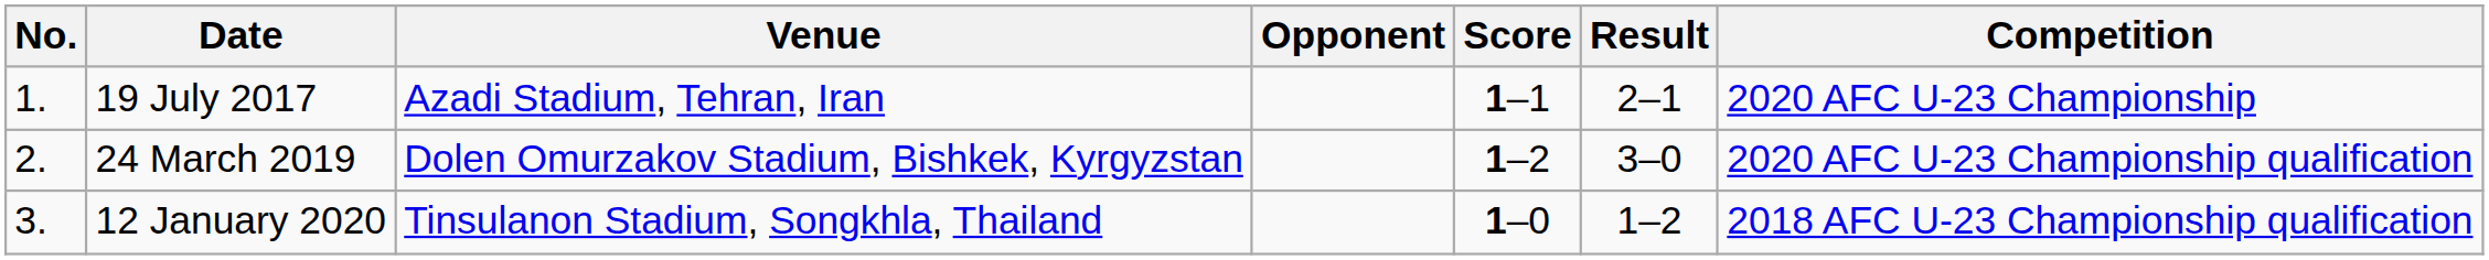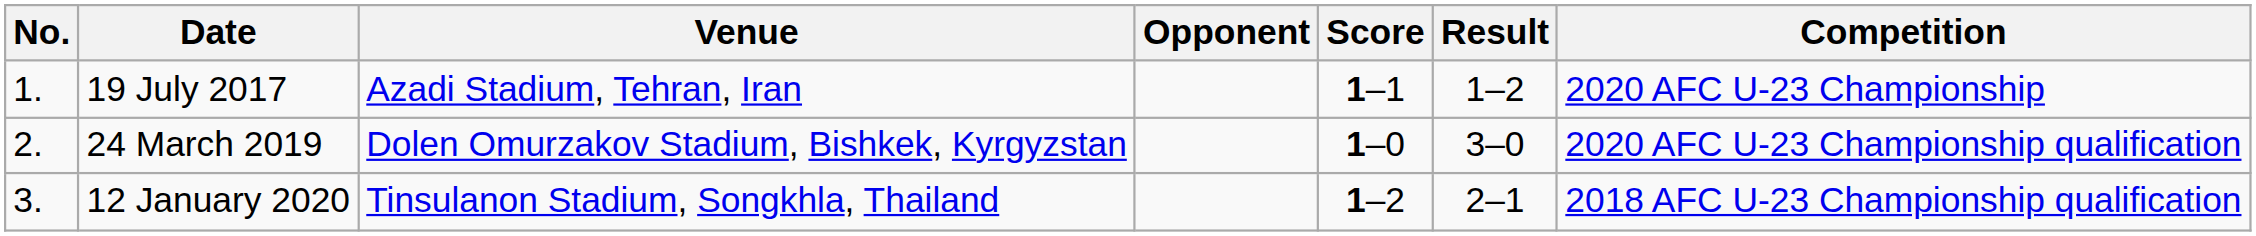 <table class="wikitable">
 <tr>
 <th>No.</th>
 <th>Date</th>
 <th>Venue</th>
 <th>Opponent</th>
 <th>Score</th>
 <th>Result</th>
 <th>Competition</th>
 </tr>
 <tr>
 <td>1.</td>
 <td>19 July 2017</td>
 <td><a href='#'>Azadi Stadium</a>, <a href='#'>Tehran</a>, <a href='#'>Iran</a></td>
 <td></td>
 <td align=center><strong>1</strong>–1</td>
-<td align=center>2–1</td>
+<td align=center>1–2</td>
 <td><a href='#'>2020 AFC U-23 Championship</a></td>
 </tr>
 <tr>
 <td>2.</td>
 <td>24 March 2019</td>
 <td><a href='#'>Dolen Omurzakov Stadium</a>, <a href='#'>Bishkek</a>, <a href='#'>Kyrgyzstan</a></td>
 <td></td>
-<td align=center><strong>1</strong>–2</td>
+<td align=center><strong>1</strong>–0</td>
 <td align=center>3–0</td>
 <td><a href='#'>2020 AFC U-23 Championship qualification</a></td>
 </tr>
 <tr>
 <td>3.</td>
 <td>12 January 2020</td>
 <td><a href='#'>Tinsulanon Stadium</a>, <a href='#'>Songkhla</a>, <a href='#'>Thailand</a></td>
 <td></td>
-<td align=center><strong>1</strong>–0</td>
-<td align=center>1–2</td>
+<td align=center><strong>1</strong>–2</td>
+<td align=center>2–1</td>
 <td><a href='#'>2018 AFC U-23 Championship qualification</a></td>
 </tr>
 </table>
